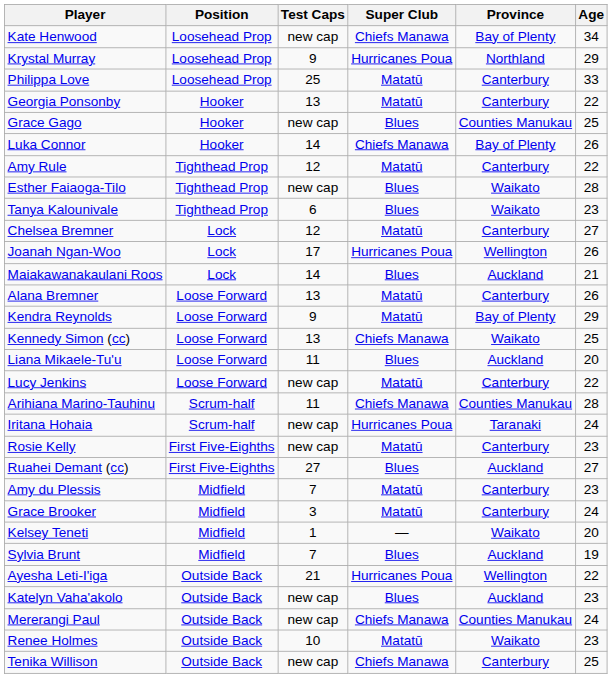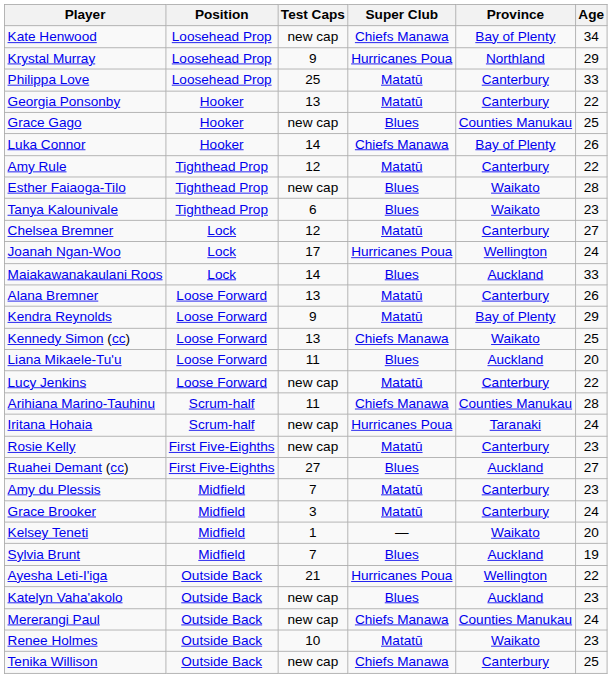 <table class="wikitable sortable" style="text-align: center;">
 <tr>
 <th>Player</th>
 <th>Position</th>
 <th>Test Caps</th>
 <th>Super Club</th>
 <th>Province</th>
 <th>Age</th>
 </tr>
 <tr>
 <td align="left"><a href='#'>Kate Henwood</a></td>
 <td><a href='#'>Loosehead Prop</a></td>
 <td>new cap</td>
 <td><a href='#'>Chiefs Manawa</a></td>
 <td><a href='#'>Bay of Plenty</a></td>
 <td>34</td>
 </tr>
 <tr>
 <td align="left"><a href='#'>Krystal Murray</a></td>
 <td><a href='#'>Loosehead Prop</a></td>
 <td>9</td>
 <td><a href='#'>Hurricanes Poua</a></td>
 <td><a href='#'>Northland</a></td>
 <td>29</td>
 </tr>
 <tr>
 <td align="left"><a href='#'>Philippa Love</a></td>
 <td><a href='#'>Loosehead Prop</a></td>
 <td>25</td>
 <td><a href='#'>Matatū</a></td>
 <td><a href='#'>Canterbury</a></td>
 <td>33</td>
 </tr>
 <tr>
 <td align="left"><a href='#'>Georgia Ponsonby</a></td>
 <td><a href='#'>Hooker</a></td>
 <td>13</td>
 <td><a href='#'>Matatū</a></td>
 <td><a href='#'>Canterbury</a></td>
 <td>22</td>
 </tr>
 <tr>
 <td align="left"><a href='#'>Grace Gago</a></td>
 <td><a href='#'>Hooker</a></td>
 <td>new cap</td>
 <td><a href='#'>Blues</a></td>
 <td><a href='#'>Counties Manukau</a></td>
 <td>25</td>
 </tr>
 <tr>
 <td align="left"><a href='#'>Luka Connor</a></td>
 <td><a href='#'>Hooker</a></td>
 <td>14</td>
 <td><a href='#'>Chiefs Manawa</a></td>
 <td><a href='#'>Bay of Plenty</a></td>
 <td>26</td>
 </tr>
 <tr>
 <td align="left"><a href='#'>Amy Rule</a></td>
 <td><a href='#'>Tighthead Prop</a></td>
 <td>12</td>
 <td><a href='#'>Matatū</a></td>
 <td><a href='#'>Canterbury</a></td>
 <td>22</td>
 </tr>
 <tr>
 <td align="left"><a href='#'>Esther Faiaoga-Tilo</a></td>
 <td><a href='#'>Tighthead Prop</a></td>
 <td>new cap</td>
 <td><a href='#'>Blues</a></td>
 <td><a href='#'>Waikato</a></td>
 <td>28</td>
 </tr>
 <tr>
 <td align="left"><a href='#'>Tanya Kalounivale</a></td>
 <td><a href='#'>Tighthead Prop</a></td>
 <td>6</td>
 <td><a href='#'>Blues</a></td>
 <td><a href='#'>Waikato</a></td>
 <td>23</td>
 </tr>
 <tr>
 <td align="left"><a href='#'>Chelsea Bremner</a></td>
 <td><a href='#'>Lock</a></td>
 <td>12</td>
 <td><a href='#'>Matatū</a></td>
 <td><a href='#'>Canterbury</a></td>
 <td>27</td>
 </tr>
 <tr>
 <td align="left"><a href='#'>Joanah Ngan-Woo</a></td>
 <td><a href='#'>Lock</a></td>
 <td>17</td>
 <td><a href='#'>Hurricanes Poua</a></td>
 <td><a href='#'>Wellington</a></td>
-<td>26</td>
+<td>24</td>
 </tr>
 <tr>
 <td align="left"><a href='#'>Maiakawanakaulani Roos</a></td>
 <td><a href='#'>Lock</a></td>
 <td>14</td>
 <td><a href='#'>Blues</a></td>
 <td><a href='#'>Auckland</a></td>
-<td>21</td>
+<td>33</td>
 </tr>
 <tr>
 <td align="left"><a href='#'>Alana Bremner</a></td>
 <td><a href='#'>Loose Forward</a></td>
 <td>13</td>
 <td><a href='#'>Matatū</a></td>
 <td><a href='#'>Canterbury</a></td>
 <td>26</td>
 </tr>
 <tr>
 <td align="left"><a href='#'>Kendra Reynolds</a></td>
 <td><a href='#'>Loose Forward</a></td>
 <td>9</td>
 <td><a href='#'>Matatū</a></td>
 <td><a href='#'>Bay of Plenty</a></td>
 <td>29</td>
 </tr>
 <tr>
 <td align="left"><a href='#'>Kennedy Simon</a> (<a href='#'>cc</a>)</td>
 <td><a href='#'>Loose Forward</a></td>
 <td>13</td>
 <td><a href='#'>Chiefs Manawa</a></td>
 <td><a href='#'>Waikato</a></td>
 <td>25</td>
 </tr>
 <tr>
 <td align="left"><a href='#'>Liana Mikaele-Tu'u</a></td>
 <td><a href='#'>Loose Forward</a></td>
 <td>11</td>
 <td><a href='#'>Blues</a></td>
 <td><a href='#'>Auckland</a></td>
 <td>20</td>
 </tr>
 <tr>
 <td align="left"><a href='#'>Lucy Jenkins</a></td>
 <td><a href='#'>Loose Forward</a></td>
 <td>new cap</td>
 <td><a href='#'>Matatū</a></td>
 <td><a href='#'>Canterbury</a></td>
 <td>22</td>
 </tr>
 <tr>
 <td align="left"><a href='#'>Arihiana Marino-Tauhinu</a></td>
 <td><a href='#'>Scrum-half</a></td>
 <td>11</td>
 <td><a href='#'>Chiefs Manawa</a></td>
 <td><a href='#'>Counties Manukau</a></td>
 <td>28</td>
 </tr>
 <tr>
 <td align="left"><a href='#'>Iritana Hohaia</a></td>
 <td><a href='#'>Scrum-half</a></td>
 <td>new cap</td>
 <td><a href='#'>Hurricanes Poua</a></td>
 <td><a href='#'>Taranaki</a></td>
 <td>24</td>
 </tr>
 <tr>
 <td align="left"><a href='#'>Rosie Kelly</a></td>
 <td><a href='#'>First Five-Eighths</a></td>
 <td>new cap</td>
 <td><a href='#'>Matatū</a></td>
 <td><a href='#'>Canterbury</a></td>
 <td>23</td>
 </tr>
 <tr>
 <td align="left"><a href='#'>Ruahei Demant</a>  (<a href='#'>cc</a>)</td>
 <td><a href='#'>First Five-Eighths</a></td>
 <td>27</td>
 <td><a href='#'>Blues</a></td>
 <td><a href='#'>Auckland</a></td>
 <td>27</td>
 </tr>
 <tr>
 <td align="left"><a href='#'>Amy du Plessis</a></td>
 <td><a href='#'>Midfield</a></td>
 <td>7</td>
 <td><a href='#'>Matatū</a></td>
 <td><a href='#'>Canterbury</a></td>
 <td>23</td>
 </tr>
 <tr>
 <td align="left"><a href='#'>Grace Brooker</a></td>
 <td><a href='#'>Midfield</a></td>
 <td>3</td>
 <td><a href='#'>Matatū</a></td>
 <td><a href='#'>Canterbury</a></td>
 <td>24</td>
 </tr>
 <tr>
 <td align="left"><a href='#'>Kelsey Teneti</a></td>
 <td><a href='#'>Midfield</a></td>
 <td>1</td>
 <td>—</td>
 <td><a href='#'>Waikato</a></td>
 <td>20</td>
 </tr>
 <tr>
 <td align="left"><a href='#'>Sylvia Brunt</a></td>
 <td><a href='#'>Midfield</a></td>
 <td>7</td>
 <td><a href='#'>Blues</a></td>
 <td><a href='#'>Auckland</a></td>
 <td>19</td>
 </tr>
 <tr>
 <td align="left"><a href='#'>Ayesha Leti-I'iga</a></td>
 <td><a href='#'>Outside Back</a></td>
 <td>21</td>
 <td><a href='#'>Hurricanes Poua</a></td>
 <td><a href='#'>Wellington</a></td>
 <td>22</td>
 </tr>
 <tr>
 <td align="left"><a href='#'>Katelyn Vaha'akolo</a></td>
 <td><a href='#'>Outside Back</a></td>
 <td>new cap</td>
 <td><a href='#'>Blues</a></td>
 <td><a href='#'>Auckland</a></td>
 <td>23</td>
 </tr>
 <tr>
 <td align="left"><a href='#'>Mererangi Paul</a></td>
 <td><a href='#'>Outside Back</a></td>
 <td>new cap</td>
 <td><a href='#'>Chiefs Manawa</a></td>
 <td><a href='#'>Counties Manukau</a></td>
 <td>24</td>
 </tr>
 <tr>
 <td align="left"><a href='#'>Renee Holmes</a></td>
 <td><a href='#'>Outside Back</a></td>
 <td>10</td>
 <td><a href='#'>Matatū</a></td>
 <td><a href='#'>Waikato</a></td>
 <td>23</td>
 </tr>
 <tr>
 <td align="left"><a href='#'>Tenika Willison</a></td>
 <td><a href='#'>Outside Back</a></td>
 <td>new cap</td>
 <td><a href='#'>Chiefs Manawa</a></td>
 <td><a href='#'>Canterbury</a></td>
 <td>25</td>
 </tr>
 </table>
